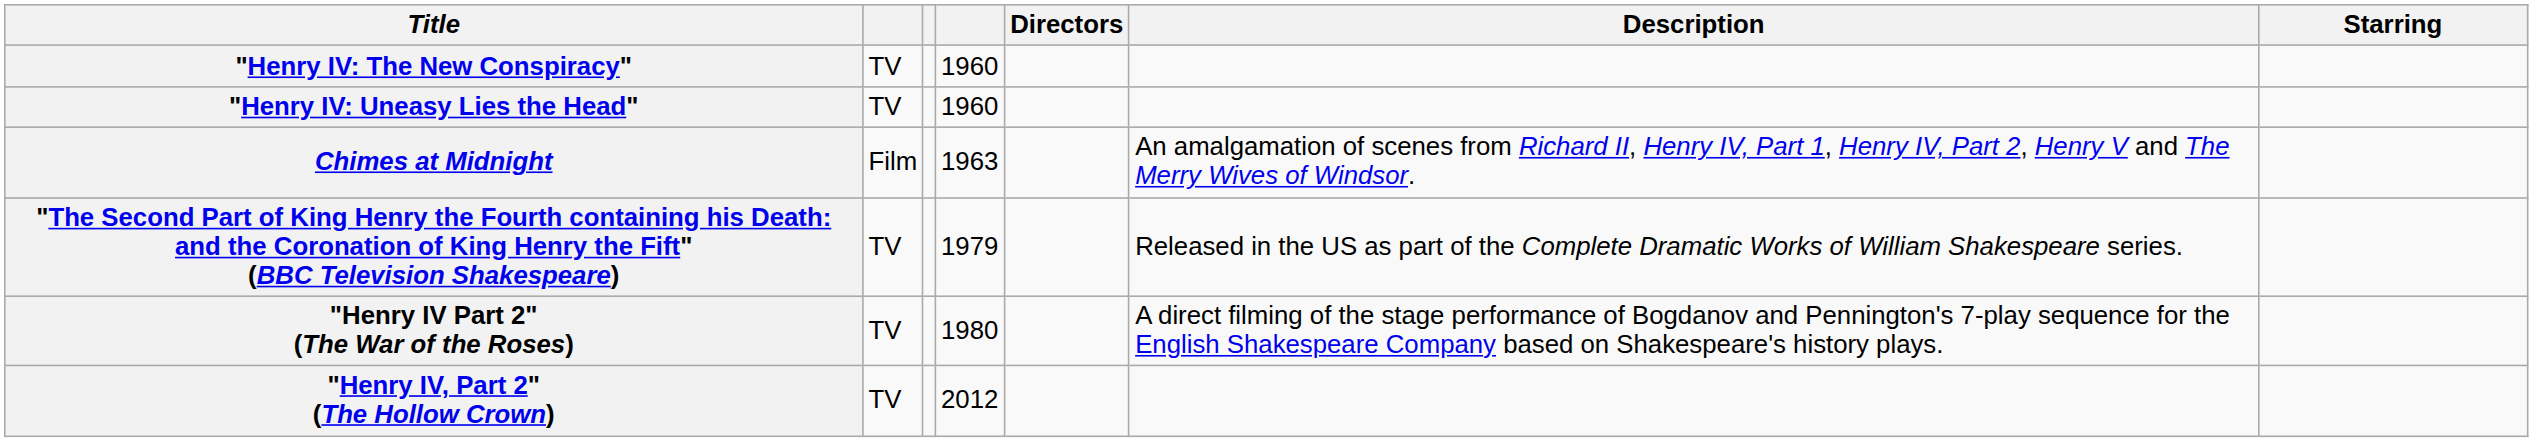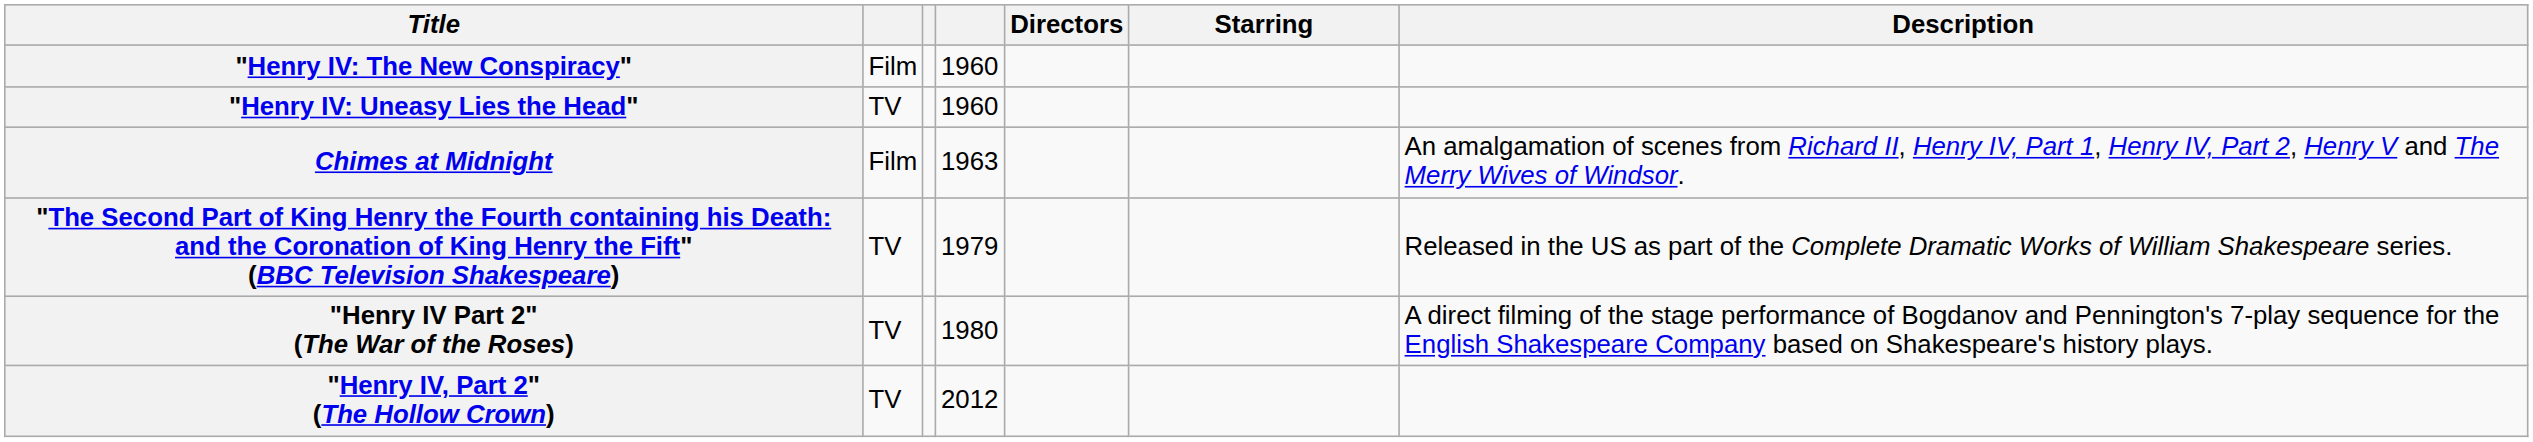 <table class="wikitable sortable">
 <tr>
 <th scope="col"><em>Title</em></th>
 <th scope="col"></th>
 <th scope="col"></th>
 <th scope="col"></th>
 <th scope="col" class="unsortable">Directors</th>
+<th scope="col" class="unsortable" style="min-width: 10em">Starring</th>
 <th scope="col" class="unsortable" style="min-width: 15em">Description</th>
-<th scope="col" class="unsortable" style="min-width: 10em">Starring</th>
 </tr>
 <tr>
 <th scope="row" style="white-space: nowrap">"<a href='#'>Henry IV: The New Conspiracy</a>"<br></th>
-<td>TV</td>
+<td>Film</td>
 <td></td>
 <td>1960</td>
 <td></td>
 <td></td>
 <td></td>
 </tr>
 <tr>
 <th scope="row" style="white-space: nowrap">"<a href='#'>Henry IV: Uneasy Lies the Head</a>"<br></th>
 <td>TV</td>
 <td></td>
 <td>1960</td>
 <td></td>
 <td></td>
 <td></td>
 </tr>
 <tr>
 <th scope="row" style="white-space: nowrap"><em><a href='#'>Chimes at Midnight</a></em></th>
 <td>Film</td>
 <td></td>
 <td>1963</td>
 <td></td>
+<td></td>
 <td>An amalgamation of scenes from <em><a href='#'>Richard II</a></em>, <em><a href='#'>Henry IV, Part 1</a></em>, <em><a href='#'>Henry IV, Part 2</a></em>, <em><a href='#'>Henry V</a></em> and <em><a href='#'>The Merry Wives of Windsor</a></em>.</td>
-<td></td>
 </tr>
 <tr>
 <th scope="row" style="white-space: normal">"<a href='#'>The Second Part of King Henry the Fourth containing his Death: and the Coronation of King Henry the Fift</a>"<br>(<em><a href='#'>BBC Television Shakespeare</a></em>)</th>
 <td>TV</td>
 <td></td>
 <td>1979</td>
 <td></td>
+<td></td>
 <td>Released in the US as part of the <em>Complete Dramatic Works of William Shakespeare</em> series.</td>
-<td></td>
 </tr>
 <tr>
 <th scope="row" style="white-space: nowrap">"Henry IV Part 2"<br>(<em>The War of the Roses</em>)</th>
 <td>TV</td>
 <td></td>
 <td>1980</td>
 <td></td>
+<td></td>
 <td>A direct filming of the stage performance of Bogdanov and Pennington's 7-play sequence for the <a href='#'>English Shakespeare Company</a> based on Shakespeare's history plays.</td>
-<td></td>
 </tr>
 <tr>
 <th scope="row" style="white-space: nowrap">"<a href='#'>Henry IV, Part 2</a>"<br>(<em><a href='#'>The Hollow Crown</a></em>)</th>
 <td>TV</td>
 <td></td>
 <td>2012</td>
 <td></td>
 <td></td>
 <td></td>
 </tr>
 </table>
